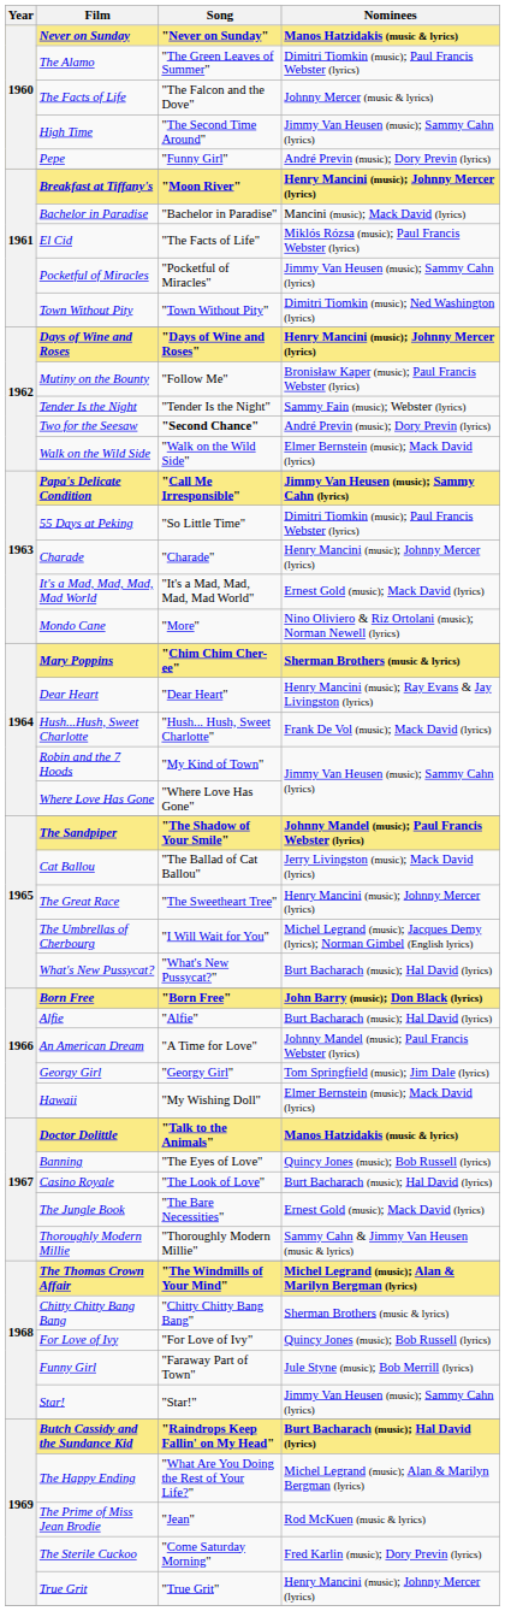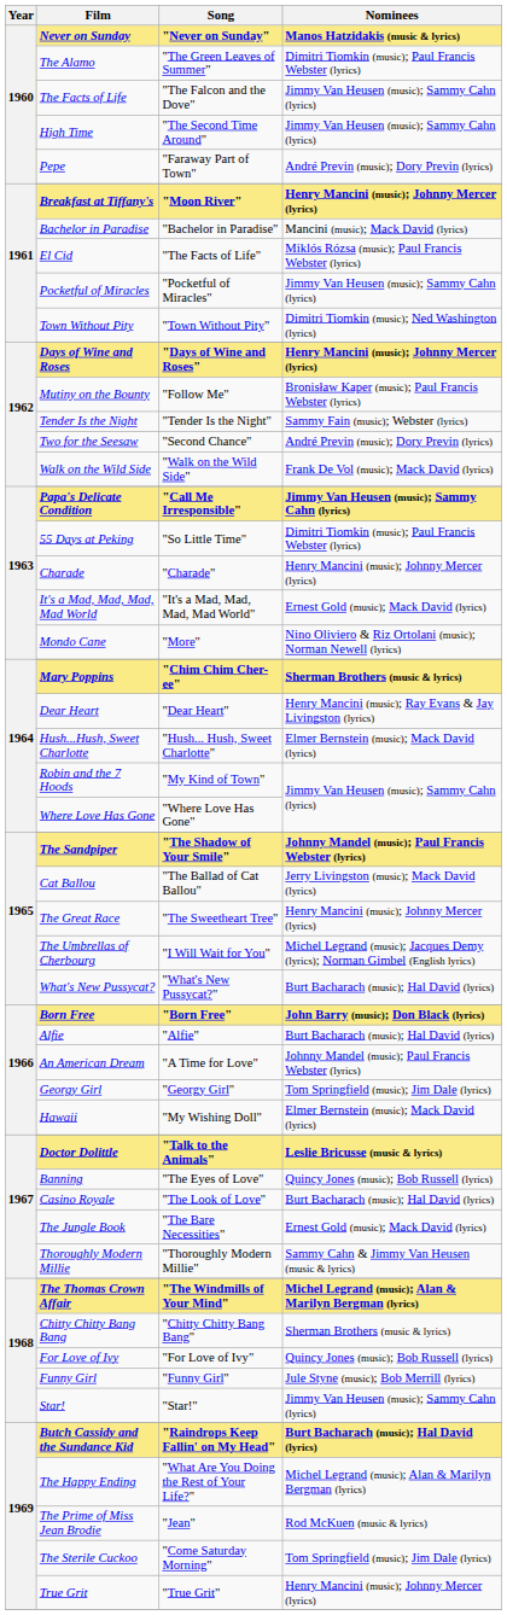 <table class="wikitable" style="width:100%">
 <tr bgcolor="#bebebe">
 <th width="5%">Year</th>
 <th width="25%">Film</th>
 <th width="25%">Song</th>
 <th width="45%">Nominees</th>
 </tr>
 <tr style="background:#FAEB86">
 <th rowspan="5">1960<br> <br></th>
 <td><strong><em><a href='#'>Never on Sunday</a></em></strong></td>
 <td><strong>"<a href='#'>Never on Sunday</a>"</strong></td>
 <td><strong><a href='#'>Manos Hatzidakis</a> <small>(music & lyrics)</small></strong></td>
 </tr>
 <tr>
 <td><em><a href='#'>The Alamo</a></em></td>
 <td>"<a href='#'>The Green Leaves of Summer</a>"</td>
 <td><a href='#'>Dimitri Tiomkin</a> <small>(music)</small>; <a href='#'>Paul Francis Webster</a> <small>(lyrics)</small></td>
 </tr>
 <tr>
 <td><em><a href='#'>The Facts of Life</a></em></td>
 <td>"The Falcon and the Dove"</td>
-<td><a href='#'>Johnny Mercer</a> <small>(music & lyrics)</small></td>
+<td><a href='#'>Jimmy Van Heusen</a> <small>(music)</small>; <a href='#'>Sammy Cahn</a> <small>(lyrics)</small></td>
 </tr>
 <tr>
 <td><em><a href='#'>High Time</a></em></td>
 <td>"<a href='#'>The Second Time Around</a>"</td>
 <td><a href='#'>Jimmy Van Heusen</a> <small>(music)</small>; <a href='#'>Sammy Cahn</a> <small>(lyrics)</small></td>
 </tr>
 <tr>
 <td><em><a href='#'>Pepe</a></em></td>
-<td>"<a href='#'>Funny Girl</a>"</td>
+<td>"Faraway Part of Town"</td>
 <td><a href='#'>André Previn</a> <small>(music)</small>; <a href='#'>Dory Previn</a> <small>(lyrics)</small></td>
 </tr>
 <tr>
 <th rowspan="6" style="text-align:center">1961<br> <br></th>
 </tr>
 <tr style="background:#FAEB86">
 <td><strong><em><a href='#'>Breakfast at Tiffany's</a></em></strong></td>
 <td><strong>"<a href='#'>Moon River</a>"</strong></td>
 <td><strong><a href='#'>Henry Mancini</a> <small>(music)</small>; <a href='#'>Johnny Mercer</a> <small>(lyrics)</small></strong></td>
 </tr>
 <tr>
 <td><em><a href='#'>Bachelor in Paradise</a></em></td>
 <td>"Bachelor in Paradise"</td>
 <td>Mancini <small>(music)</small>; <a href='#'>Mack David</a> <small>(lyrics)</small></td>
 </tr>
 <tr>
 <td><em><a href='#'>El Cid</a></em></td>
 <td>"The Facts of Life"</td>
 <td><a href='#'>Miklós Rózsa</a> <small>(music)</small>; <a href='#'>Paul Francis Webster</a> <small>(lyrics)</small></td>
 </tr>
 <tr>
 <td><em><a href='#'>Pocketful of Miracles</a></em></td>
 <td>"Pocketful of Miracles"</td>
 <td><a href='#'>Jimmy Van Heusen</a> <small>(music)</small>; <a href='#'>Sammy Cahn</a> <small>(lyrics)</small></td>
 </tr>
 <tr>
 <td><em><a href='#'>Town Without Pity</a></em></td>
 <td>"<a href='#'>Town Without Pity</a>"</td>
 <td><a href='#'>Dimitri Tiomkin</a> <small>(music)</small>; <a href='#'>Ned Washington</a> <small>(lyrics)</small></td>
 </tr>
 <tr>
 <th rowspan="6" style="text-align:center">1962<br> <br></th>
 </tr>
 <tr style="background:#FAEB86">
 <td><strong><em><a href='#'>Days of Wine and Roses</a></em></strong></td>
 <td><strong>"<a href='#'>Days of Wine and Roses</a>"</strong></td>
 <td><strong><a href='#'>Henry Mancini</a> <small>(music)</small>; <a href='#'>Johnny Mercer</a> <small>(lyrics)</small></strong></td>
 </tr>
 <tr>
 <td><em><a href='#'>Mutiny on the Bounty</a></em></td>
 <td>"Follow Me"</td>
 <td><a href='#'>Bronisław Kaper</a> <small>(music)</small>; <a href='#'>Paul Francis Webster</a> <small>(lyrics)</small></td>
 </tr>
 <tr>
 <td><em><a href='#'>Tender Is the Night</a></em></td>
 <td>"Tender Is the Night"</td>
 <td><a href='#'>Sammy Fain</a> <small>(music)</small>; Webster <small>(lyrics)</small></td>
 </tr>
 <tr>
 <td><em><a href='#'>Two for the Seesaw</a></em></td>
-<td><strong>"Second Chance"</strong></td>
+<td>"Second Chance"</td>
 <td><a href='#'>André Previn</a> <small>(music)</small>; <a href='#'>Dory Previn</a> <small>(lyrics)</small></td>
 </tr>
 <tr>
 <td><em><a href='#'>Walk on the Wild Side</a></em></td>
 <td>"<a href='#'>Walk on the Wild Side</a>"</td>
-<td><a href='#'>Elmer Bernstein</a> <small>(music)</small>; <a href='#'>Mack David</a> <small>(lyrics)</small></td>
+<td><a href='#'>Frank De Vol</a> <small>(music)</small>; <a href='#'>Mack David</a> <small>(lyrics)</small></td>
 </tr>
 <tr>
 <th rowspan="6" style="text-align:center">1963<br> <br></th>
 </tr>
 <tr style="background:#FAEB86">
 <td><strong><em><a href='#'>Papa's Delicate Condition</a></em></strong></td>
 <td><strong>"<a href='#'>Call Me Irresponsible</a>"</strong></td>
 <td><strong><a href='#'>Jimmy Van Heusen</a> <small>(music)</small>; <a href='#'>Sammy Cahn</a> <small>(lyrics)</small></strong></td>
 </tr>
 <tr>
 <td><em><a href='#'>55 Days at Peking</a></em></td>
 <td>"So Little Time"</td>
 <td><a href='#'>Dimitri Tiomkin</a> <small>(music)</small>; <a href='#'>Paul Francis Webster</a> <small>(lyrics)</small></td>
 </tr>
 <tr>
 <td><em><a href='#'>Charade</a></em></td>
 <td>"<a href='#'>Charade</a>"</td>
 <td><a href='#'>Henry Mancini</a> <small>(music)</small>; <a href='#'>Johnny Mercer</a> <small>(lyrics)</small></td>
 </tr>
 <tr>
 <td><em><a href='#'>It's a Mad, Mad, Mad, Mad World</a></em></td>
 <td>"It's a Mad, Mad, Mad, Mad World"</td>
 <td><a href='#'>Ernest Gold</a> <small>(music)</small>; <a href='#'>Mack David</a> <small>(lyrics)</small></td>
 </tr>
 <tr>
 <td><em><a href='#'>Mondo Cane</a></em></td>
 <td>"<a href='#'>More</a>"</td>
 <td><a href='#'>Nino Oliviero</a> & <a href='#'>Riz Ortolani</a> <small>(music)</small>; <a href='#'>Norman Newell</a> <small>(lyrics)</small></td>
 </tr>
 <tr>
 <th rowspan="6" style="text-align:center">1964<br> <br></th>
 </tr>
 <tr style="background:#FAEB86">
 <td><strong><em><a href='#'>Mary Poppins</a></em></strong></td>
 <td><strong>"<a href='#'>Chim Chim Cher-ee</a>"</strong></td>
 <td><strong><a href='#'>Sherman Brothers</a> <small>(music & lyrics)</small></strong></td>
 </tr>
 <tr>
 <td><em><a href='#'>Dear Heart</a></em></td>
 <td>"<a href='#'>Dear Heart</a>"</td>
 <td><a href='#'>Henry Mancini</a> <small>(music)</small>; <a href='#'>Ray Evans</a> & <a href='#'>Jay Livingston</a> <small>(lyrics)</small></td>
 </tr>
 <tr>
 <td><em><a href='#'>Hush...Hush, Sweet Charlotte</a></em></td>
 <td>"<a href='#'>Hush... Hush, Sweet Charlotte</a>"</td>
-<td><a href='#'>Frank De Vol</a> <small>(music)</small>; <a href='#'>Mack David</a> <small>(lyrics)</small></td>
+<td><a href='#'>Elmer Bernstein</a> <small>(music)</small>; <a href='#'>Mack David</a> <small>(lyrics)</small></td>
 </tr>
 <tr>
 <td><em><a href='#'>Robin and the 7 Hoods</a></em></td>
 <td>"<a href='#'>My Kind of Town</a>"</td>
 <td rowspan=2><a href='#'>Jimmy Van Heusen</a> <small>(music)</small>; <a href='#'>Sammy Cahn</a> <small>(lyrics)</small></td>
 </tr>
 <tr>
 <td><em><a href='#'>Where Love Has Gone</a></em></td>
 <td>"Where Love Has Gone"</td>
 </tr>
 <tr>
 <th rowspan="6" style="text-align:center">1965<br> <br></th>
 </tr>
 <tr style="background:#FAEB86">
 <td><strong><em><a href='#'>The Sandpiper</a></em></strong></td>
 <td><strong>"<a href='#'>The Shadow of Your Smile</a>"</strong></td>
 <td><strong><a href='#'>Johnny Mandel</a> <small>(music)</small>; <a href='#'>Paul Francis Webster</a> <small>(lyrics)</small></strong></td>
 </tr>
 <tr>
 <td><em><a href='#'>Cat Ballou</a></em></td>
 <td>"The Ballad of Cat Ballou"</td>
 <td><a href='#'>Jerry Livingston</a> <small>(music)</small>; <a href='#'>Mack David</a> <small>(lyrics)</small></td>
 </tr>
 <tr>
 <td><em><a href='#'>The Great Race</a></em></td>
 <td>"<a href='#'>The Sweetheart Tree</a>"</td>
 <td><a href='#'>Henry Mancini</a> <small>(music)</small>; <a href='#'>Johnny Mercer</a> <small>(lyrics)</small></td>
 </tr>
 <tr>
 <td><em><a href='#'>The Umbrellas of Cherbourg</a></em></td>
 <td>"<a href='#'>I Will Wait for You</a>"</td>
 <td><a href='#'>Michel Legrand</a> <small>(music)</small>; <a href='#'>Jacques Demy</a> <small>(lyrics)</small>; <a href='#'>Norman Gimbel</a> <small>(English lyrics)</small> </td>
 </tr>
 <tr>
 <td><em><a href='#'>What's New Pussycat?</a></em></td>
 <td>"<a href='#'>What's New Pussycat?</a>"</td>
 <td><a href='#'>Burt Bacharach</a> <small>(music)</small>; <a href='#'>Hal David</a> <small>(lyrics)</small></td>
 </tr>
 <tr>
 <th rowspan="6" style="text-align:center">1966<br> <br></th>
 </tr>
 <tr style="background:#FAEB86">
 <td><strong><em><a href='#'>Born Free</a></em></strong></td>
 <td><strong>"<a href='#'>Born Free</a>"</strong></td>
 <td><strong><a href='#'>John Barry</a> <small>(music)</small>; <a href='#'>Don Black</a> <small>(lyrics)</small></strong></td>
 </tr>
 <tr>
 <td><em><a href='#'>Alfie</a></em></td>
 <td>"<a href='#'>Alfie</a>"</td>
 <td><a href='#'>Burt Bacharach</a> <small>(music)</small>; <a href='#'>Hal David</a> <small>(lyrics)</small></td>
 </tr>
 <tr>
 <td><em><a href='#'>An American Dream</a></em></td>
 <td>"A Time for Love"</td>
 <td><a href='#'>Johnny Mandel</a> <small>(music)</small>; <a href='#'>Paul Francis Webster</a> <small>(lyrics)</small></td>
 </tr>
 <tr>
 <td><em><a href='#'>Georgy Girl</a></em></td>
 <td>"<a href='#'>Georgy Girl</a>"</td>
 <td><a href='#'>Tom Springfield</a> <small>(music)</small>; <a href='#'>Jim Dale</a> <small>(lyrics)</small></td>
 </tr>
 <tr>
 <td><em><a href='#'>Hawaii</a></em></td>
 <td>"My Wishing Doll"</td>
 <td><a href='#'>Elmer Bernstein</a> <small>(music)</small>; <a href='#'>Mack David</a> <small>(lyrics)</small></td>
 </tr>
 <tr>
 <th rowspan="6" style="text-align:center">1967<br> <br></th>
 </tr>
 <tr style="background:#FAEB86">
 <td><strong><em><a href='#'>Doctor Dolittle</a></em></strong></td>
 <td><strong>"<a href='#'>Talk to the Animals</a>"</strong></td>
-<td><strong><a href='#'>Manos Hatzidakis</a> <small>(music & lyrics)</small></strong></td>
+<td><strong><a href='#'>Leslie Bricusse</a> <small>(music & lyrics)</small></strong></td>
 </tr>
 <tr>
 <td><em><a href='#'>Banning</a></em></td>
 <td>"The Eyes of Love"</td>
 <td><a href='#'>Quincy Jones</a> <small>(music)</small>; <a href='#'>Bob Russell</a> <small>(lyrics)</small></td>
 </tr>
 <tr>
 <td><em><a href='#'>Casino Royale</a></em></td>
 <td>"<a href='#'>The Look of Love</a>"</td>
 <td><a href='#'>Burt Bacharach</a> <small>(music)</small>; <a href='#'>Hal David</a> <small>(lyrics)</small></td>
 </tr>
 <tr>
 <td><em><a href='#'>The Jungle Book</a></em></td>
 <td>"<a href='#'>The Bare Necessities</a>"</td>
 <td><a href='#'>Ernest Gold</a> <small>(music)</small>; <a href='#'>Mack David</a> <small>(lyrics)</small></td>
 </tr>
 <tr>
 <td><em><a href='#'>Thoroughly Modern Millie</a></em></td>
 <td>"Thoroughly Modern Millie"</td>
 <td><a href='#'>Sammy Cahn</a> & <a href='#'>Jimmy Van Heusen</a> <small>(music & lyrics)</small></td>
 </tr>
 <tr>
 <th rowspan="6" style="text-align:center">1968<br> <br></th>
 </tr>
 <tr style="background:#FAEB86">
 <td><strong><em><a href='#'>The Thomas Crown Affair</a></em></strong></td>
 <td><strong>"<a href='#'>The Windmills of Your Mind</a>"</strong></td>
 <td><strong><a href='#'>Michel Legrand</a> <small>(music)</small>; <a href='#'>Alan & Marilyn Bergman</a> <small>(lyrics)</small></strong></td>
 </tr>
 <tr>
 <td><em><a href='#'>Chitty Chitty Bang Bang</a></em></td>
 <td>"<a href='#'>Chitty Chitty Bang Bang</a>"</td>
 <td><a href='#'>Sherman Brothers</a> <small>(music & lyrics)</small></td>
 </tr>
 <tr>
 <td><em><a href='#'>For Love of Ivy</a></em></td>
 <td>"For Love of Ivy"</td>
 <td><a href='#'>Quincy Jones</a> <small>(music)</small>; <a href='#'>Bob Russell</a> <small>(lyrics)</small></td>
 </tr>
 <tr>
 <td><em><a href='#'>Funny Girl</a></em></td>
-<td>"Faraway Part of Town"</td>
+<td>"<a href='#'>Funny Girl</a>"</td>
 <td><a href='#'>Jule Styne</a> <small>(music)</small>; <a href='#'>Bob Merrill</a> <small>(lyrics)</small></td>
 </tr>
 <tr>
 <td><em><a href='#'>Star!</a></em></td>
 <td>"Star!"</td>
 <td><a href='#'>Jimmy Van Heusen</a> <small>(music)</small>; <a href='#'>Sammy Cahn</a> <small>(lyrics)</small></td>
 </tr>
 <tr>
 <th rowspan="6" style="text-align:center">1969<br> <br></th>
 </tr>
 <tr style="background:#FAEB86">
 <td><strong><em><a href='#'>Butch Cassidy and the Sundance Kid</a></em></strong></td>
 <td><strong>"<a href='#'>Raindrops Keep Fallin' on My Head</a>"</strong></td>
 <td><strong><a href='#'>Burt Bacharach</a> <small>(music)</small>; <a href='#'>Hal David</a> <small>(lyrics)</small></strong></td>
 </tr>
 <tr>
 <td><em><a href='#'>The Happy Ending</a></em></td>
 <td>"<a href='#'>What Are You Doing the Rest of Your Life?</a>"</td>
 <td><a href='#'>Michel Legrand</a> <small>(music)</small>; <a href='#'>Alan & Marilyn Bergman</a> <small>(lyrics)</small></td>
 </tr>
 <tr>
 <td><em><a href='#'>The Prime of Miss Jean Brodie</a></em></td>
 <td>"<a href='#'>Jean</a>"</td>
 <td><a href='#'>Rod McKuen</a> <small>(music & lyrics)</small></td>
 </tr>
 <tr>
 <td><em><a href='#'>The Sterile Cuckoo</a></em></td>
 <td>"<a href='#'>Come Saturday Morning</a>"</td>
-<td><a href='#'>Fred Karlin</a> <small>(music)</small>; <a href='#'>Dory Previn</a> <small>(lyrics)</small> </td>
+<td><a href='#'>Tom Springfield</a> <small>(music)</small>; <a href='#'>Jim Dale</a> <small>(lyrics)</small></td>
 </tr>
 <tr>
 <td><em><a href='#'>True Grit</a></em></td>
 <td>"<a href='#'>True Grit</a>"</td>
 <td><a href='#'>Henry Mancini</a> <small>(music)</small>; <a href='#'>Johnny Mercer</a> <small>(lyrics)</small></td>
 </tr>
 <tr>
 </tr>
 </table>
